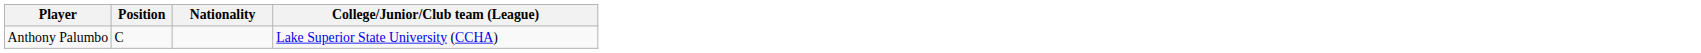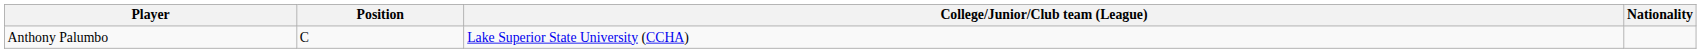 <table class="wikitable">
 <tr>
 <th bgcolor="#DDDDFF" width="18.0%">Player</th>
 <th bgcolor="#DDDDFF" width="10.25%">Position</th>
+<th bgcolor="#DDDDFF" width="100.0%">College/Junior/Club team (League)</th>
 <th bgcolor="#DDDDFF" width="17.0%">Nationality</th>
-<th bgcolor="#DDDDFF" width="100.0%">College/Junior/Club team (League)</th>
 </tr>
 <tr>
 <td>Anthony Palumbo</td>
 <td>C</td>
+<td><a href='#'>Lake Superior State University</a> (<a href='#'>CCHA</a>)</td>
 <td></td>
-<td><a href='#'>Lake Superior State University</a> (<a href='#'>CCHA</a>)</td>
 </tr>
 </table>
